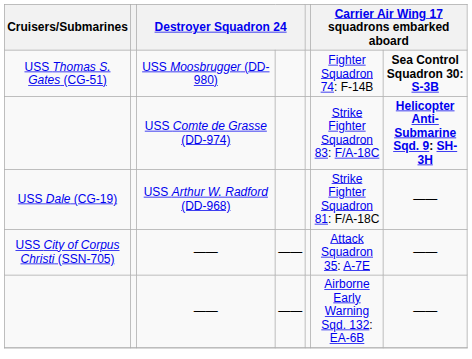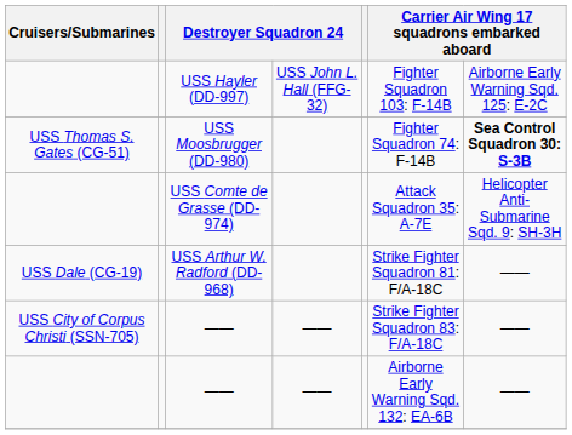 <table class="wikitable" style="text-align:center" width=99%>
 <tr>
 <th colspan="1" width="20%" align="center">Cruisers/Submarines</th>
 <th colspan="1" width="0%" align="center"></th>
 <th colspan="2" width="35%" align="center"><a href='#'>Destroyer Squadron 24</a></th>
 <th colspan="1" width="0%" align="center"></th>
 <th colspan="2" align="center"><a href='#'>Carrier Air Wing 17</a> squadrons embarked aboard </th>
+</tr>
+<tr>
+<td></td>
+<td></td>
+<td><a href='#'>USS <em>Hayler</em> (DD-997)</a></td>
+<td><a href='#'>USS <em>John L. Hall</em> (FFG-32)</a></td>
+<td></td>
+<td><a href='#'>Fighter Squadron 103</a>: <a href='#'>F-14B</a></td>
+<td><a href='#'>Airborne Early Warning Sqd. 125</a>: <a href='#'>E-2C</a></td>
 </tr>
 <tr>
 <td><a href='#'>USS <em>Thomas S. Gates</em> (CG-51)</a></td>
 <td></td>
 <td><a href='#'>USS <em>Moosbrugger</em> (DD-980)</a></td>
 <td></td>
 <td></td>
 <td><a href='#'>Fighter Squadron 74</a>: F-14B</td>
 <td><strong>Sea Control Squadron 30: <a href='#'>S-3B</a></strong></td>
 </tr>
 <tr>
 <td></td>
 <td></td>
 <td><a href='#'>USS <em>Comte de Grasse</em> (DD-974)</a></td>
 <td></td>
 <td></td>
-<td><a href='#'>Strike Fighter Squadron 83</a>: <a href='#'>F/A-18C</a></td>
-<td><strong><a href='#'>Helicopter Anti-Submarine Sqd. 9</a>: <a href='#'>SH-3H</a></strong></td>
+<td><a href='#'>Attack Squadron 35</a>: <a href='#'>A-7E</a></td>
+<td><a href='#'>Helicopter Anti-Submarine Sqd. 9</a>: <a href='#'>SH-3H</a></td>
 </tr>
 <tr>
 <td><a href='#'>USS <em>Dale</em> (CG-19)</a></td>
 <td></td>
 <td><a href='#'>USS <em>Arthur W. Radford</em> (DD-968)</a></td>
 <td></td>
 <td></td>
 <td><a href='#'>Strike Fighter Squadron 81</a>: F/A-18C</td>
 <td>——</td>
 </tr>
 <tr>
 <td><a href='#'>USS <em>City of Corpus Christi</em> (SSN-705)</a></td>
 <td></td>
 <td>——</td>
 <td>——</td>
 <td></td>
-<td><a href='#'>Attack Squadron 35</a>: <a href='#'>A-7E</a></td>
+<td><a href='#'>Strike Fighter Squadron 83</a>: <a href='#'>F/A-18C</a></td>
 <td>——</td>
 </tr>
 <tr>
 <td></td>
 <td></td>
 <td>——</td>
 <td>——</td>
 <td></td>
 <td><a href='#'>Airborne Early Warning Sqd. 132</a>: <a href='#'>EA-6B</a></td>
 <td>——</td>
 </tr>
 <tr>
 </tr>
 </table>
